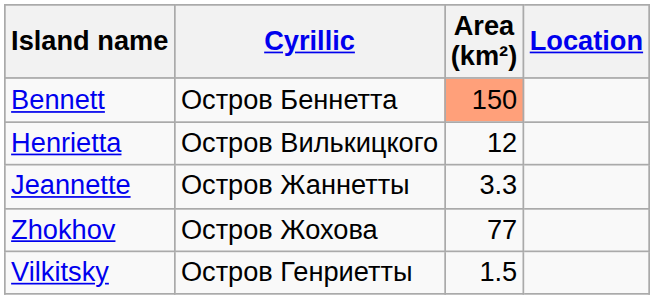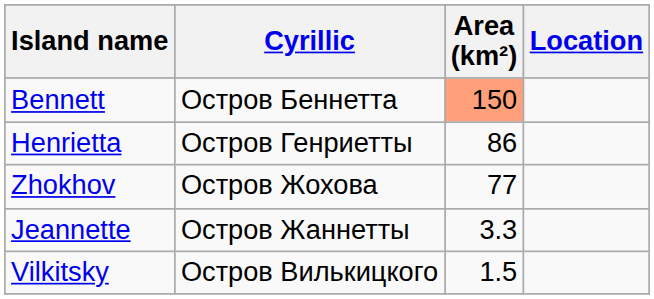 <table class="wikitable sortable">
 <tr style="background: #CCC;">
 <th>Island name</th>
 <th><a href='#'>Cyrillic</a></th>
 <th align="right">Area<br>(km²)</th>
 <th><a href='#'>Location</a></th>
 </tr>
 <tr>
 <td><a href='#'>Bennett</a></td>
 <td>Остров Беннетта</td>
 <td align="right" style="background: lightsalmon;">150</td>
 <td><small></small></td>
 </tr>
 <tr>
 <td><a href='#'>Henrietta</a></td>
-<td>Остров Вилькицкого</td>
-<td align="right">12</td>
+<td>Остров Генриетты</td>
+<td align="right">86</td>
+<td><small></small></td>
+</tr>
+<tr>
+<td><a href='#'>Zhokhov</a></td>
+<td>Остров Жохова</td>
+<td align="right">77</td>
 <td><small></small></td>
 </tr>
 <tr>
 <td><a href='#'>Jeannette</a></td>
 <td>Остров Жаннетты</td>
 <td align="right">3.3</td>
 <td><small></small></td>
 </tr>
 <tr>
-<td><a href='#'>Zhokhov</a></td>
-<td>Остров Жохова</td>
-<td align="right">77</td>
-<td><small></small></td>
-</tr>
-<tr>
 <td><a href='#'>Vilkitsky</a></td>
-<td>Остров Генриетты</td>
+<td>Остров Вилькицкого</td>
 <td align="right">1.5</td>
 <td><small></small></td>
 </tr>
 </table>
